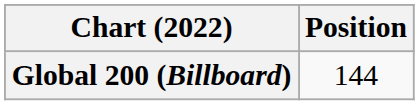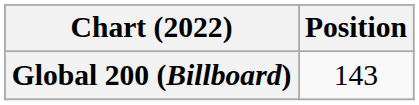 <table class="wikitable plainrowheaders">
 <tr>
 <th scope="col">Chart (2022)</th>
 <th scope="col">Position</th>
 </tr>
 <tr>
 <th scope="row">Global 200 (<em>Billboard</em>)</th>
-<td style="text-align:center;">144</td>
+<td style="text-align:center;">143</td>
 </tr>
 </table>
